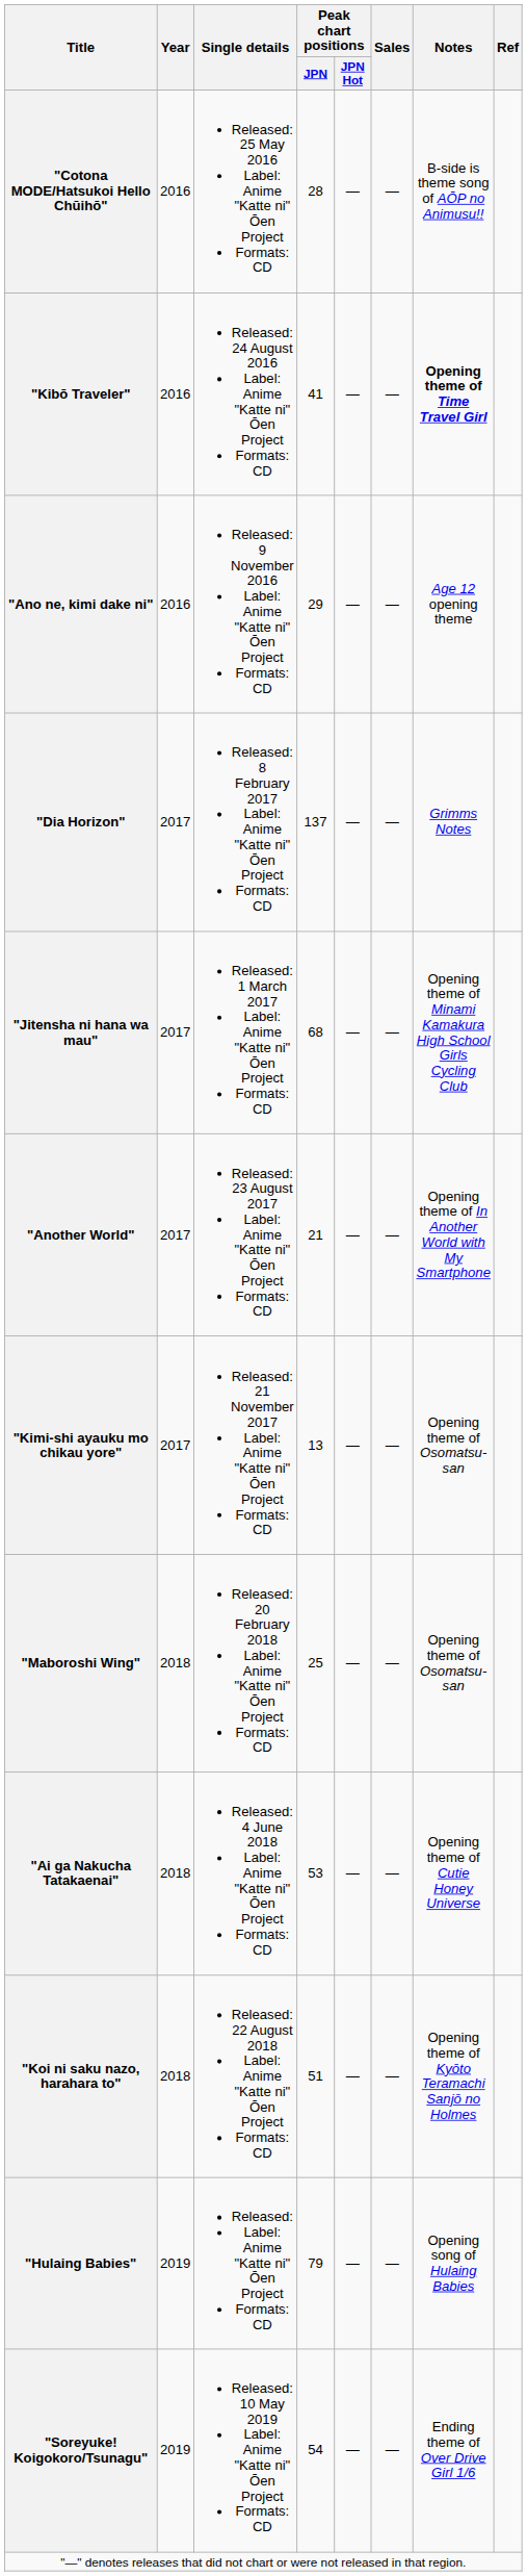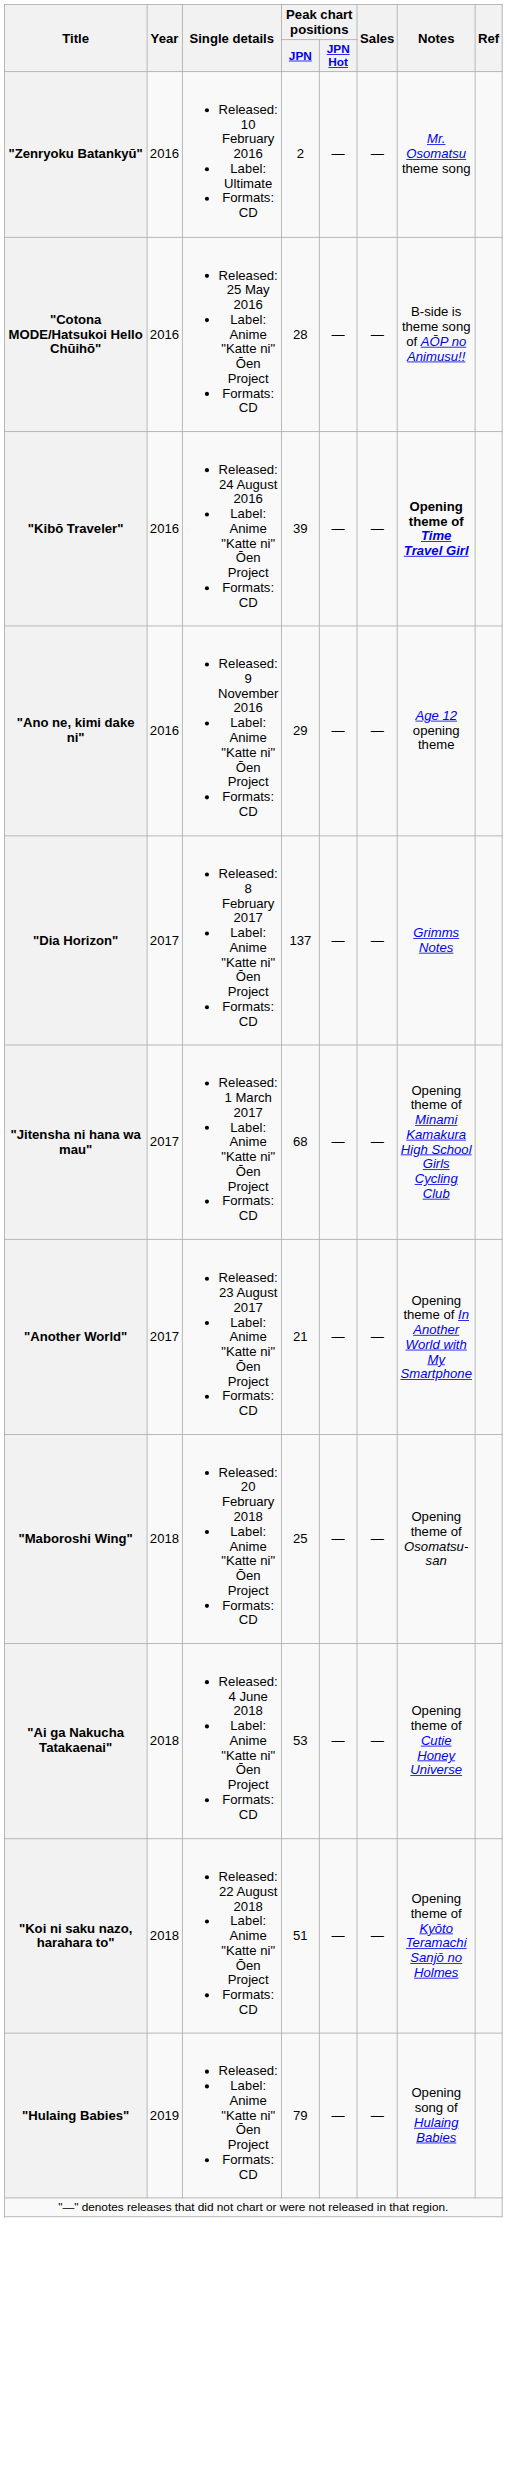 <table class="wikitable plainrowheaders" style="text-align:center;">
 <tr>
 <th scope="col" rowspan="2" style="width:12em;">Title</th>
 <th scope="col" rowspan="2">Year</th>
 <th scope="col" rowspan="2">Single details</th>
 <th scope="col" colspan="2">Peak chart positions</th>
 <th scope="col" rowspan="2">Sales</th>
 <th scope="col" rowspan="2">Notes</th>
 <th scope="col" rowspan="2">Ref</th>
 </tr>
 <tr>
 <th scope="col" style="width:3em;font-size:90%;"><a href='#'>JPN</a></th>
 <th scope="col" style="width:3em;font-size:90%;"><a href='#'>JPN<br>Hot</a></th>
 </tr>
 <tr>
+<th scope="row">"Zenryoku Batankyū"</th>
+<td>2016</td>
+<td><br><ul><li>Released: 10 February 2016</li><li>Label: Ultimate</li><li>Formats: CD</li></ul></td>
+<td>2</td>
+<td>—</td>
+<td>—</td>
+<td><em><a href='#'>Mr. Osomatsu</a></em> theme song</td>
+<td></td>
+</tr>
+<tr>
 <th scope="row">"Cotona MODE/Hatsukoi Hello Chūihō"</th>
 <td>2016</td>
 <td><br><ul><li>Released: 25 May 2016</li><li>Label: Anime "Katte ni" Ōen Project</li><li>Formats: CD</li></ul></td>
 <td>28</td>
 <td>—</td>
 <td>—</td>
 <td>B-side is theme song of <em><a href='#'>AŌP no Animusu!!</a></em></td>
 <td></td>
 </tr>
 <tr>
 <th scope="row">"Kibō Traveler"</th>
 <td>2016</td>
 <td><br><ul><li>Released: 24 August 2016</li><li>Label: Anime "Katte ni" Ōen Project</li><li>Formats: CD</li></ul></td>
-<td>41</td>
+<td>39</td>
 <td>—</td>
 <td>—</td>
 <td><strong>Opening theme of <em><a href='#'>Time Travel Girl</a></em></strong></td>
 <td></td>
 </tr>
 <tr>
 <th scope="row">"Ano ne, kimi dake ni"</th>
 <td>2016</td>
 <td><br><ul><li>Released: 9 November 2016</li><li>Label: Anime "Katte ni" Ōen Project</li><li>Formats: CD</li></ul></td>
 <td>29</td>
 <td>—</td>
 <td>—</td>
 <td><em><a href='#'>Age 12</a></em> opening theme</td>
 <td></td>
 </tr>
 <tr>
 <th scope="row">"Dia Horizon"</th>
 <td>2017</td>
 <td><br><ul><li>Released: 8 February 2017</li><li>Label: Anime "Katte ni" Ōen Project</li><li>Formats: CD</li></ul></td>
 <td>137</td>
 <td>—</td>
 <td>—</td>
 <td><em><a href='#'>Grimms Notes</a></em></td>
 <td></td>
 </tr>
 <tr>
 <th scope="row">"Jitensha ni hana wa mau"</th>
 <td>2017</td>
 <td><br><ul><li>Released: 1 March 2017</li><li>Label: Anime "Katte ni" Ōen Project</li><li>Formats: CD</li></ul></td>
 <td>68</td>
 <td>—</td>
 <td>—</td>
 <td>Opening theme of <em><a href='#'>Minami Kamakura High School Girls Cycling Club</a></em></td>
 <td></td>
 </tr>
 <tr>
 <th scope="row">"Another World"</th>
 <td>2017</td>
 <td><br><ul><li>Released: 23 August 2017</li><li>Label: Anime "Katte ni" Ōen Project</li><li>Formats: CD</li></ul></td>
 <td>21</td>
 <td>—</td>
 <td>—</td>
 <td>Opening theme of <em><a href='#'>In Another World with My Smartphone</a></em></td>
 <td></td>
 </tr>
 <tr>
-<th scope="row">"Kimi-shi ayauku mo chikau yore"</th>
-<td>2017</td>
-<td><br><ul><li>Released: 21 November 2017</li><li>Label: Anime "Katte ni" Ōen Project</li><li>Formats: CD</li></ul></td>
-<td>13</td>
-<td>—</td>
-<td>—</td>
-<td>Opening theme of <em>Osomatsu-san</em></td>
-<td></td>
-</tr>
-<tr>
 <th scope="row">"Maboroshi Wing"</th>
 <td>2018</td>
 <td><br><ul><li>Released: 20 February 2018</li><li>Label: Anime "Katte ni" Ōen Project</li><li>Formats: CD</li></ul></td>
 <td>25</td>
 <td>—</td>
 <td>—</td>
 <td>Opening theme of <em>Osomatsu-san</em></td>
 <td></td>
 </tr>
 <tr>
 <th scope="row">"Ai ga Nakucha Tatakaenai"</th>
 <td>2018</td>
 <td><br><ul><li>Released: 4 June 2018</li><li>Label: Anime "Katte ni" Ōen Project</li><li>Formats: CD</li></ul></td>
 <td>53</td>
 <td>—</td>
 <td>—</td>
 <td>Opening theme of <em><a href='#'>Cutie Honey Universe</a></em></td>
 <td></td>
 </tr>
 <tr>
 <th scope="row">"Koi ni saku nazo, harahara to"</th>
 <td>2018</td>
 <td><br><ul><li>Released: 22 August 2018</li><li>Label: Anime "Katte ni" Ōen Project</li><li>Formats: CD</li></ul></td>
 <td>51</td>
 <td>—</td>
 <td>—</td>
 <td>Opening theme of <em><a href='#'>Kyōto Teramachi Sanjō no Holmes</a></em></td>
 <td></td>
 </tr>
 <tr>
 <th scope="row">"Hulaing Babies"</th>
 <td>2019</td>
 <td><br><ul><li>Released:</li><li>Label: Anime "Katte ni" Ōen Project</li><li>Formats: CD</li></ul></td>
 <td>79</td>
 <td>—</td>
 <td>—</td>
 <td>Opening song of <em><a href='#'>Hulaing Babies</a></em></td>
 <td></td>
 </tr>
 <tr>
-<th scope="row">"Soreyuke! Koigokoro/Tsunagu"</th>
-<td>2019</td>
-<td><br><ul><li>Released: 10 May 2019</li><li>Label: Anime "Katte ni" Ōen Project</li><li>Formats: CD</li></ul></td>
-<td>54</td>
-<td>—</td>
-<td>—</td>
-<td>Ending theme of <em><a href='#'>Over Drive Girl 1/6</a></em></td>
-<td></td>
-</tr>
-<tr>
 <td colspan="8" style="font-size:90%;">"—" denotes releases that did not chart or were not released in that region.</td>
 </tr>
 </table>
